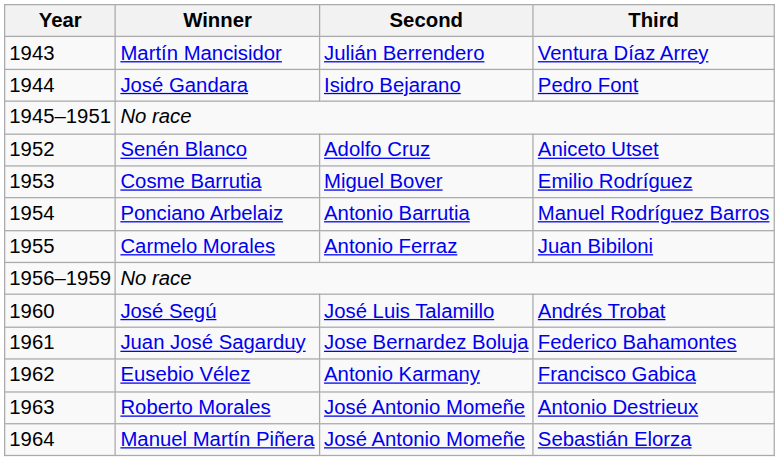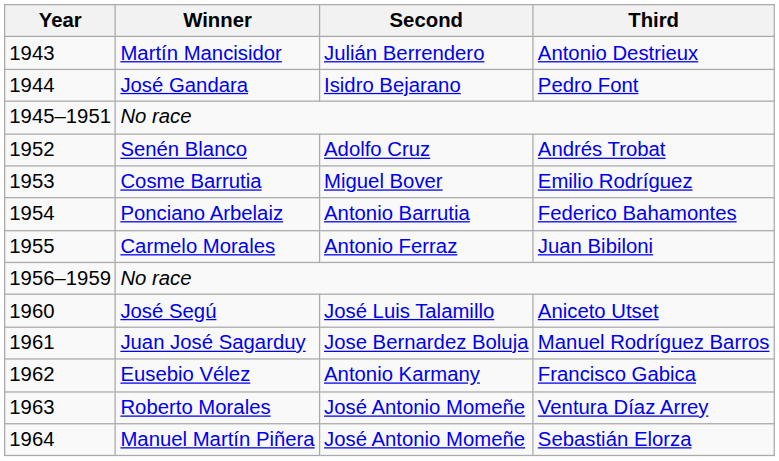 <table class="sortable wikitable">
 <tr>
 <th>Year</th>
 <th>Winner</th>
 <th>Second</th>
 <th>Third</th>
 </tr>
 <tr>
 <td>1943</td>
 <td> <a href='#'>Martín Mancisidor</a></td>
 <td> <a href='#'>Julián Berrendero</a></td>
-<td> <a href='#'>Ventura Díaz Arrey</a></td>
+<td> <a href='#'>Antonio Destrieux</a></td>
 </tr>
 <tr>
 <td>1944</td>
 <td> <a href='#'>José Gandara</a></td>
 <td> <a href='#'>Isidro Bejarano</a></td>
 <td> <a href='#'>Pedro Font</a></td>
 </tr>
 <tr>
 <td>1945–1951</td>
 <td colspan=3><em>No race</em></td>
 </tr>
 <tr>
 <td>1952</td>
 <td> <a href='#'>Senén Blanco</a></td>
 <td> <a href='#'>Adolfo Cruz</a></td>
-<td> <a href='#'>Aniceto Utset</a></td>
+<td> <a href='#'>Andrés Trobat</a></td>
 </tr>
 <tr>
 <td>1953</td>
 <td> <a href='#'>Cosme Barrutia</a></td>
 <td> <a href='#'>Miguel Bover</a></td>
 <td> <a href='#'>Emilio Rodríguez</a></td>
 </tr>
 <tr>
 <td>1954</td>
 <td> <a href='#'>Ponciano Arbelaiz</a></td>
 <td> <a href='#'>Antonio Barrutia</a></td>
-<td> <a href='#'>Manuel Rodríguez Barros</a></td>
+<td> <a href='#'>Federico Bahamontes</a></td>
 </tr>
 <tr>
 <td>1955</td>
 <td> <a href='#'>Carmelo Morales</a></td>
 <td> <a href='#'>Antonio Ferraz</a></td>
 <td> <a href='#'>Juan Bibiloni</a></td>
 </tr>
 <tr>
 <td>1956–1959</td>
 <td colspan=3><em>No race</em></td>
 </tr>
 <tr>
 <td>1960</td>
 <td> <a href='#'>José Segú</a></td>
 <td> <a href='#'>José Luis Talamillo</a></td>
-<td> <a href='#'>Andrés Trobat</a></td>
+<td> <a href='#'>Aniceto Utset</a></td>
 </tr>
 <tr>
 <td>1961</td>
 <td> <a href='#'>Juan José Sagarduy</a></td>
 <td> <a href='#'>Jose Bernardez Boluja</a></td>
-<td> <a href='#'>Federico Bahamontes</a></td>
+<td> <a href='#'>Manuel Rodríguez Barros</a></td>
 </tr>
 <tr>
 <td>1962</td>
 <td> <a href='#'>Eusebio Vélez</a></td>
 <td> <a href='#'>Antonio Karmany</a></td>
 <td> <a href='#'>Francisco Gabica</a></td>
 </tr>
 <tr>
 <td>1963</td>
 <td> <a href='#'>Roberto Morales</a></td>
 <td> <a href='#'>José Antonio Momeñe</a></td>
-<td> <a href='#'>Antonio Destrieux</a></td>
+<td> <a href='#'>Ventura Díaz Arrey</a></td>
 </tr>
 <tr>
 <td>1964</td>
 <td> <a href='#'>Manuel Martín Piñera</a></td>
 <td> <a href='#'>José Antonio Momeñe</a></td>
 <td> <a href='#'>Sebastián Elorza</a></td>
 </tr>
 </table>
